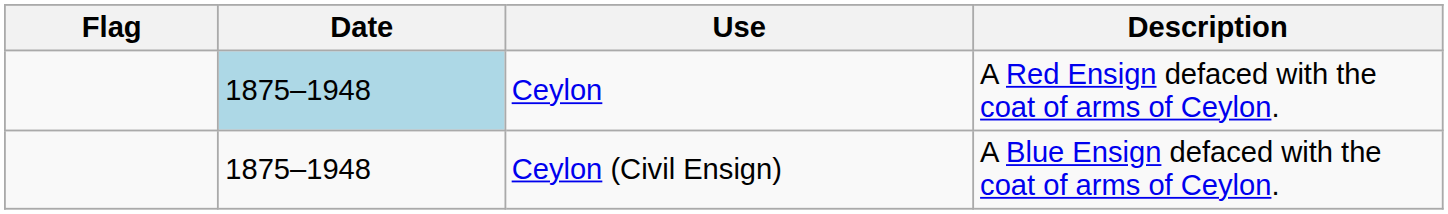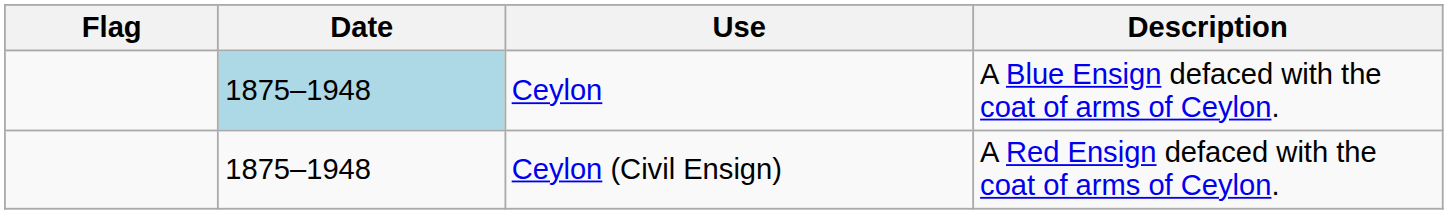 <table class="wikitable">
 <tr style="background:#efefef;">
 <th style="width:110px;">Flag</th>
 <th style="width:150px;">Date</th>
 <th style="width:250px;">Use</th>
 <th style="width:250px;">Description</th>
 </tr>
 <tr>
 <td></td>
 <td style="background: lightblue;">1875–1948</td>
 <td><a href='#'>Ceylon</a></td>
-<td>A <a href='#'>Red Ensign</a> defaced with the <a href='#'>coat of arms of Ceylon</a>.</td>
+<td>A <a href='#'>Blue Ensign</a> defaced with the <a href='#'>coat of arms of Ceylon</a>.</td>
 </tr>
 <tr>
 <td></td>
 <td>1875–1948</td>
 <td><a href='#'>Ceylon</a> (Civil Ensign)</td>
-<td>A <a href='#'>Blue Ensign</a> defaced with the <a href='#'>coat of arms of Ceylon</a>.</td>
+<td>A <a href='#'>Red Ensign</a> defaced with the <a href='#'>coat of arms of Ceylon</a>.</td>
 </tr>
 </table>
